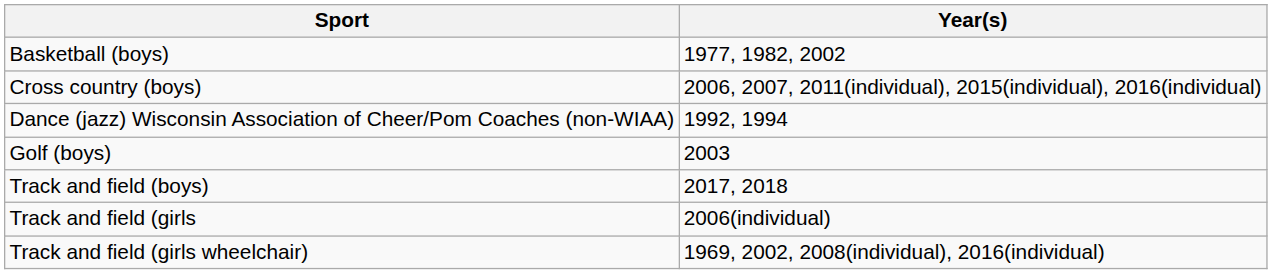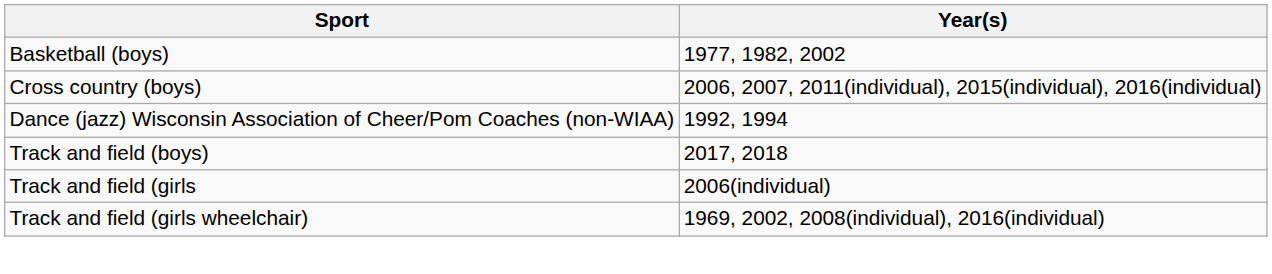 <table class="wikitable">
 <tr>
 <th>Sport</th>
 <th>Year(s)</th>
 </tr>
 <tr>
 <td>Basketball (boys)</td>
 <td>1977, 1982, 2002</td>
 </tr>
 <tr>
 <td>Cross country (boys)</td>
 <td>2006, 2007, 2011(individual), 2015(individual), 2016(individual)</td>
 </tr>
 <tr>
 <td>Dance (jazz) Wisconsin Association of Cheer/Pom Coaches (non-WIAA)</td>
 <td>1992, 1994</td>
 </tr>
 <tr>
-<td>Golf (boys)</td>
-<td>2003</td>
-</tr>
-<tr>
 <td>Track and field (boys)</td>
 <td>2017, 2018</td>
 </tr>
 <tr>
 <td>Track and field (girls</td>
 <td>2006(individual)</td>
 </tr>
 <tr>
 <td>Track and field (girls wheelchair)</td>
 <td>1969, 2002, 2008(individual), 2016(individual)</td>
 </tr>
 </table>
